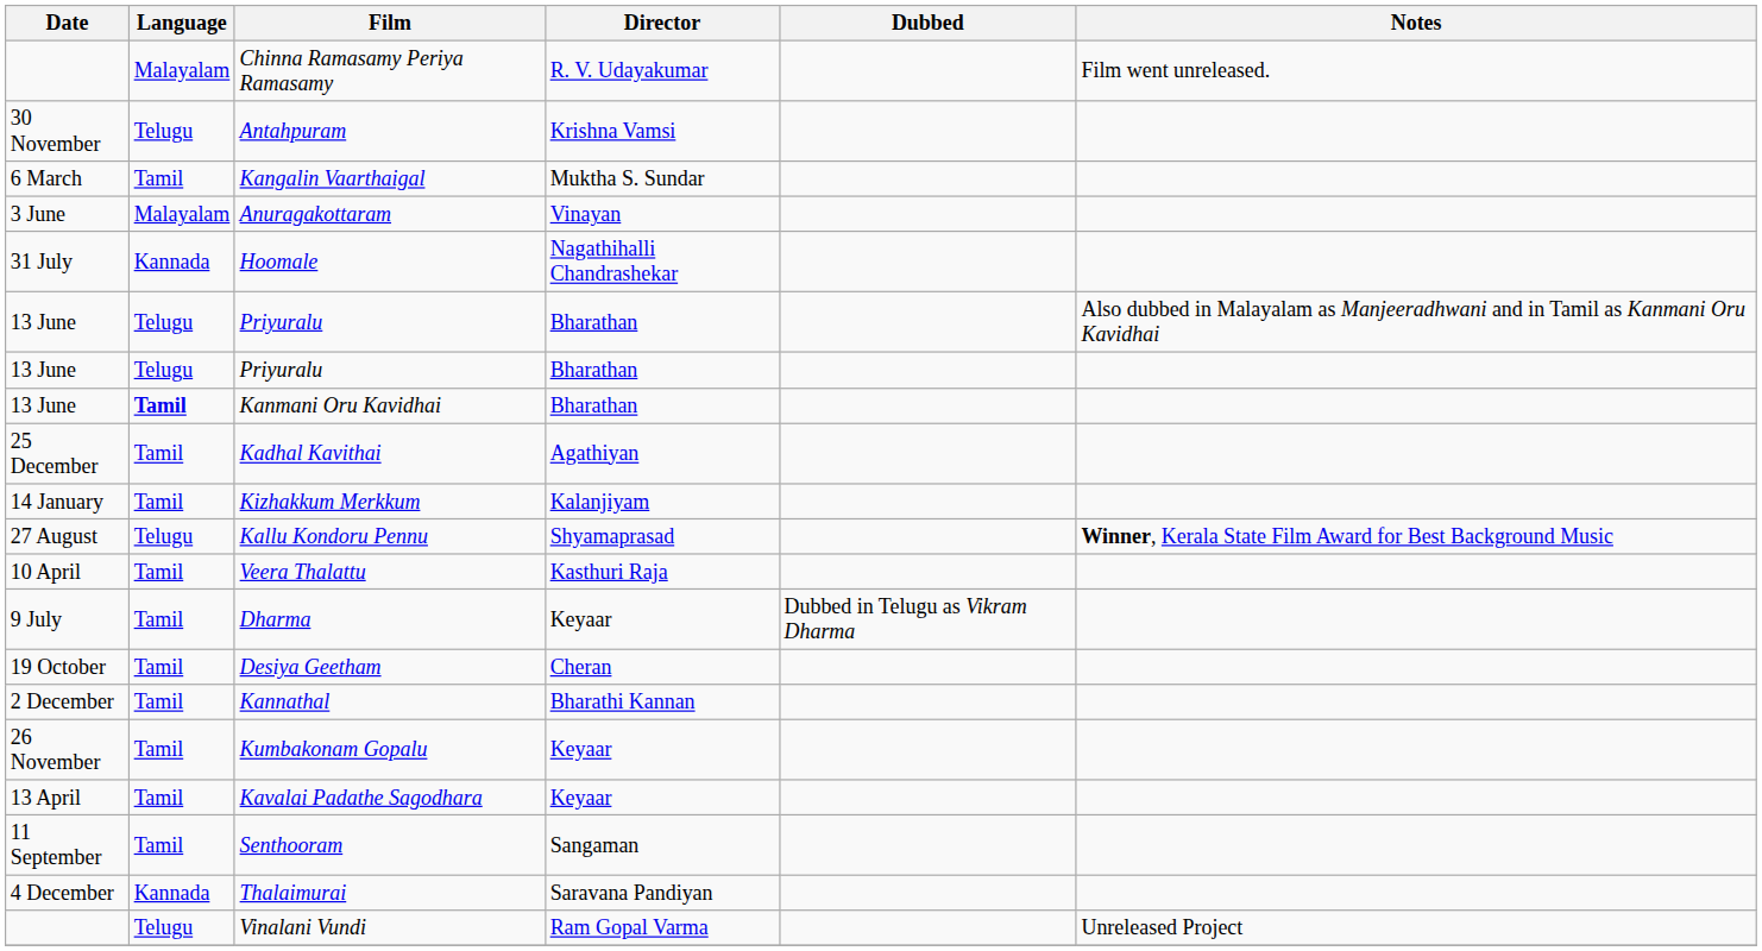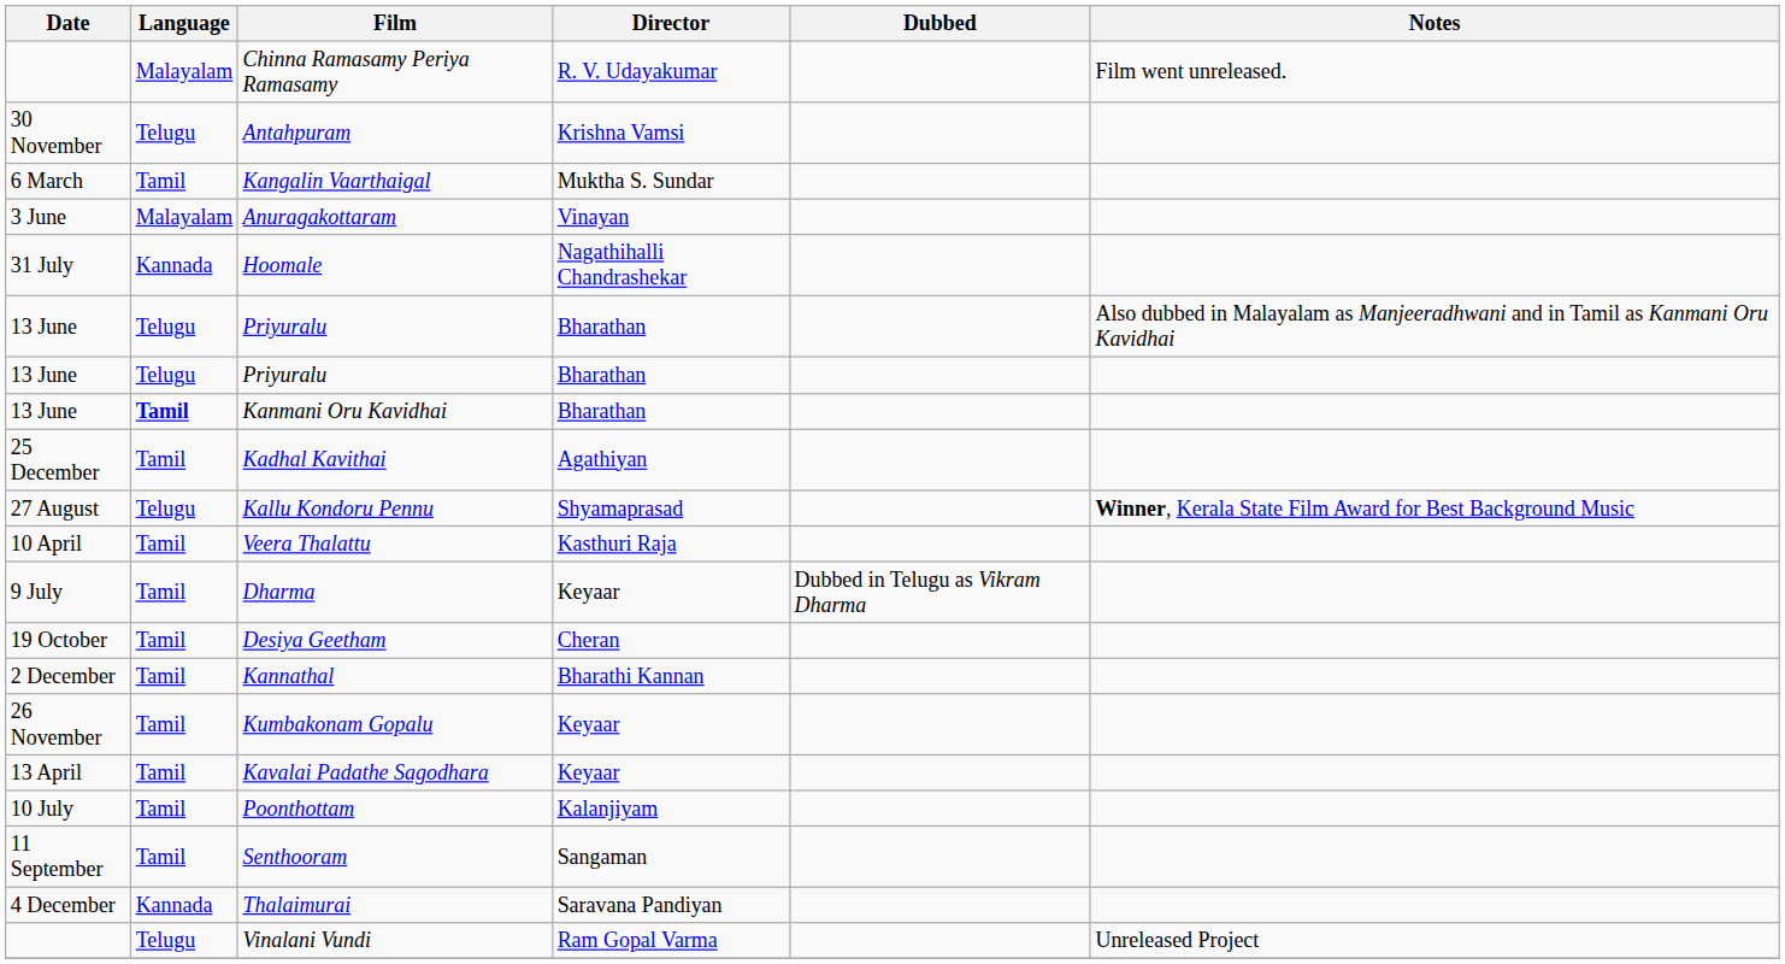 <table class="wikitable sortable" style="font-size:95%;">
 <tr>
 <th>Date</th>
 <th>Language</th>
 <th>Film</th>
 <th>Director</th>
 <th>Dubbed</th>
 <th>Notes</th>
 </tr>
 <tr>
 <td></td>
 <td><a href='#'>Malayalam</a></td>
 <td><em>Chinna Ramasamy Periya Ramasamy</em></td>
 <td><a href='#'>R. V. Udayakumar</a></td>
 <td></td>
 <td>Film went unreleased.</td>
 </tr>
 <tr>
 <td>30 November</td>
 <td><a href='#'>Telugu</a></td>
 <td><em><a href='#'>Antahpuram</a></em> </td>
 <td><a href='#'>Krishna Vamsi</a></td>
 <td></td>
 <td></td>
 </tr>
 <tr>
 <td>6 March</td>
 <td><a href='#'>Tamil</a></td>
 <td><em><a href='#'>Kangalin Vaarthaigal</a></em></td>
 <td>Muktha S. Sundar</td>
 <td></td>
 <td></td>
 </tr>
 <tr>
 <td>3 June</td>
 <td><a href='#'>Malayalam</a></td>
 <td><em><a href='#'>Anuragakottaram</a></em></td>
 <td><a href='#'>Vinayan</a></td>
 <td></td>
 <td></td>
 </tr>
 <tr>
 <td>31 July</td>
 <td><a href='#'>Kannada</a></td>
 <td><em><a href='#'>Hoomale</a></em></td>
 <td><a href='#'>Nagathihalli Chandrashekar</a></td>
 <td></td>
 <td></td>
 </tr>
 <tr>
 <td>13 June</td>
 <td><a href='#'>Telugu</a></td>
 <td><em><a href='#'>Priyuralu</a></em></td>
 <td><a href='#'>Bharathan</a></td>
 <td></td>
 <td>Also dubbed in Malayalam as <em>Manjeeradhwani</em> and in Tamil as <em>Kanmani Oru Kavidhai</em></td>
 </tr>
 <tr>
 <td>13 June</td>
 <td><a href='#'>Telugu</a></td>
 <td><em>Priyuralu</em></td>
 <td><a href='#'>Bharathan</a></td>
 <td></td>
 <td></td>
 </tr>
 <tr>
 <td>13 June</td>
 <td><strong><a href='#'>Tamil</a></strong></td>
 <td><em>Kanmani Oru Kavidhai</em></td>
 <td><a href='#'>Bharathan</a></td>
 <td></td>
 <td></td>
 </tr>
 <tr>
 <td>25 December</td>
 <td><a href='#'>Tamil</a></td>
 <td><em><a href='#'>Kadhal Kavithai</a></em></td>
 <td><a href='#'>Agathiyan</a></td>
 <td></td>
 <td></td>
 </tr>
 <tr>
-<td>14 January</td>
-<td><a href='#'>Tamil</a></td>
-<td><em><a href='#'>Kizhakkum Merkkum</a></em></td>
-<td><a href='#'>Kalanjiyam</a></td>
-<td></td>
-<td></td>
-</tr>
-<tr>
 <td>27 August</td>
 <td><a href='#'>Telugu</a></td>
 <td><em><a href='#'>Kallu Kondoru Pennu</a></em></td>
 <td><a href='#'>Shyamaprasad</a></td>
 <td></td>
 <td><strong>Winner</strong>, <a href='#'>Kerala State Film Award for Best Background Music</a></td>
 </tr>
 <tr>
 <td>10 April</td>
 <td><a href='#'>Tamil</a></td>
 <td><em><a href='#'>Veera Thalattu</a></em></td>
 <td><a href='#'>Kasthuri Raja</a></td>
 <td></td>
 <td></td>
 </tr>
 <tr>
 <td>9 July</td>
 <td><a href='#'>Tamil</a></td>
 <td><em><a href='#'>Dharma</a></em></td>
 <td>Keyaar</td>
 <td>Dubbed in Telugu as <em>Vikram Dharma</em></td>
 <td></td>
 </tr>
 <tr>
 <td>19 October</td>
 <td><a href='#'>Tamil</a></td>
 <td><em><a href='#'>Desiya Geetham</a></em></td>
 <td><a href='#'>Cheran</a></td>
 <td></td>
 <td></td>
 </tr>
 <tr>
 <td>2 December</td>
 <td><a href='#'>Tamil</a></td>
 <td><em><a href='#'>Kannathal</a></em></td>
 <td><a href='#'>Bharathi Kannan</a></td>
 <td></td>
 <td></td>
 </tr>
 <tr>
 <td>26 November</td>
 <td><a href='#'>Tamil</a></td>
 <td><em><a href='#'>Kumbakonam Gopalu</a></em></td>
 <td><a href='#'>Keyaar</a></td>
 <td></td>
 <td></td>
 </tr>
 <tr>
 <td>13 April</td>
 <td><a href='#'>Tamil</a></td>
 <td><em><a href='#'>Kavalai Padathe Sagodhara</a></em></td>
 <td><a href='#'>Keyaar</a></td>
 <td></td>
 <td></td>
 </tr>
 <tr>
+<td>10 July</td>
+<td><a href='#'>Tamil</a></td>
+<td><em><a href='#'>Poonthottam</a></em></td>
+<td><a href='#'>Kalanjiyam</a></td>
+<td></td>
+<td></td>
+</tr>
+<tr>
 <td>11 September</td>
 <td><a href='#'>Tamil</a></td>
 <td><em><a href='#'>Senthooram</a></em></td>
 <td>Sangaman</td>
 <td></td>
 <td></td>
 </tr>
 <tr>
 <td>4 December</td>
 <td><a href='#'>Kannada</a></td>
 <td><em><a href='#'>Thalaimurai</a></em></td>
 <td>Saravana Pandiyan</td>
 <td></td>
 <td></td>
 </tr>
 <tr>
 <td></td>
 <td><a href='#'>Telugu</a></td>
 <td><em>Vinalani Vundi</em></td>
 <td><a href='#'>Ram Gopal Varma</a></td>
 <td></td>
 <td>Unreleased Project</td>
 </tr>
 <tr>
 </tr>
 </table>
